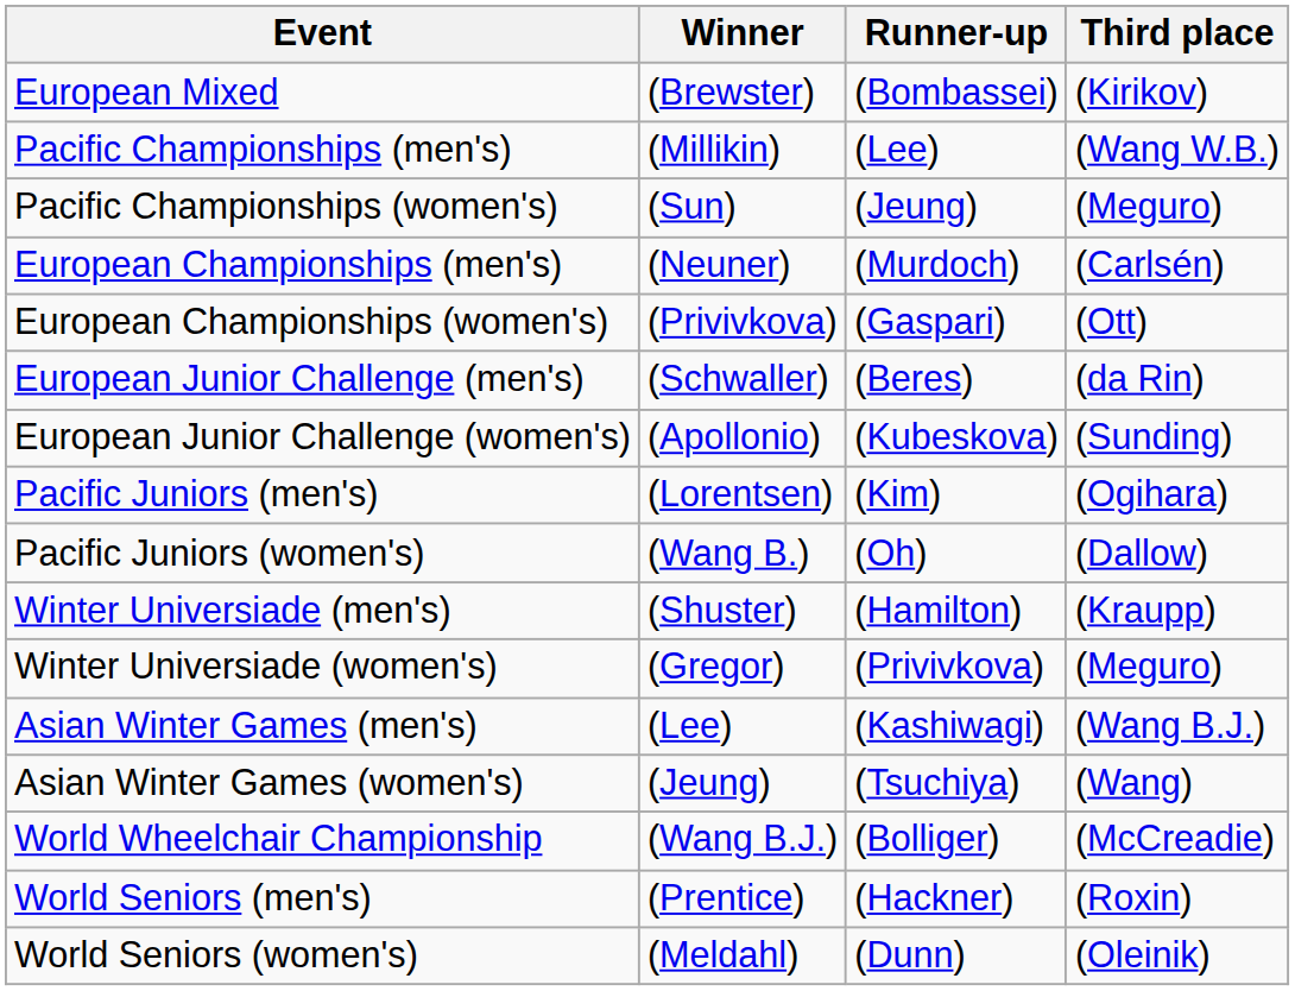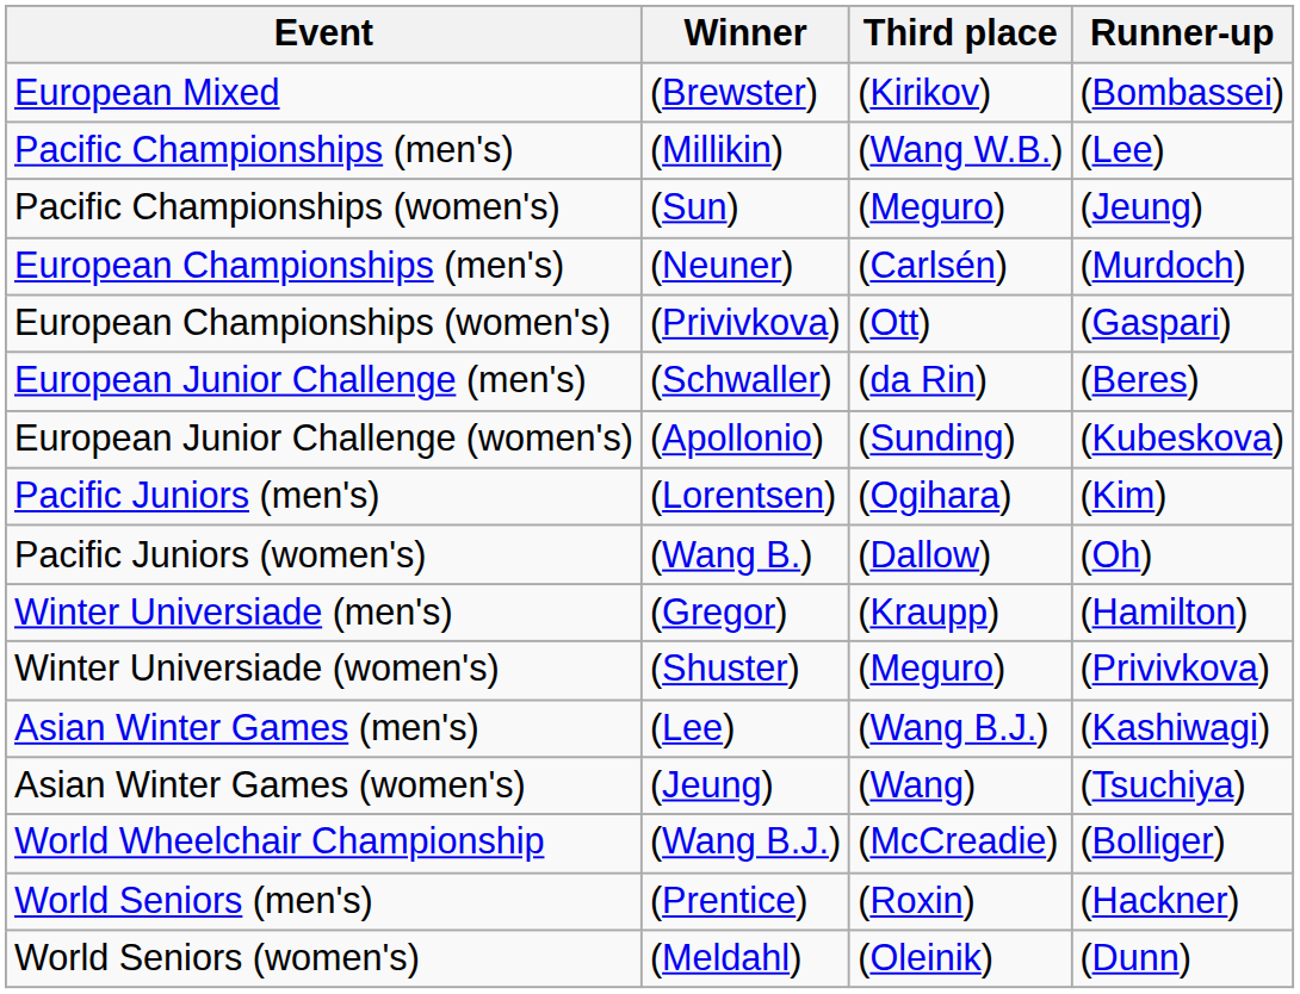 <table class="wikitable">
 <tr>
 <th>Event</th>
 <th>Winner</th>
+<th>Third place</th>
 <th>Runner-up</th>
-<th>Third place</th>
 </tr>
 <tr>
 <td><a href='#'>European Mixed</a></td>
 <td> (<a href='#'>Brewster</a>)</td>
+<td> (<a href='#'>Kirikov</a>)</td>
 <td> (<a href='#'>Bombassei</a>)</td>
-<td> (<a href='#'>Kirikov</a>)</td>
 </tr>
 <tr>
 <td><a href='#'>Pacific Championships</a> (men's)</td>
 <td> (<a href='#'>Millikin</a>)</td>
+<td> (<a href='#'>Wang W.B.</a>)</td>
 <td> (<a href='#'>Lee</a>)</td>
-<td> (<a href='#'>Wang W.B.</a>)</td>
 </tr>
 <tr>
 <td>Pacific Championships (women's)</td>
 <td> (<a href='#'>Sun</a>)</td>
+<td> (<a href='#'>Meguro</a>)</td>
 <td> (<a href='#'>Jeung</a>)</td>
-<td> (<a href='#'>Meguro</a>)</td>
 </tr>
 <tr>
 <td><a href='#'>European Championships</a> (men's)</td>
 <td> (<a href='#'>Neuner</a>)</td>
+<td> (<a href='#'>Carlsén</a>)</td>
 <td> (<a href='#'>Murdoch</a>)</td>
-<td> (<a href='#'>Carlsén</a>)</td>
 </tr>
 <tr>
 <td>European Championships (women's)</td>
 <td> (<a href='#'>Privivkova</a>)</td>
+<td> (<a href='#'>Ott</a>)</td>
 <td> (<a href='#'>Gaspari</a>)</td>
-<td> (<a href='#'>Ott</a>)</td>
 </tr>
 <tr>
 <td><a href='#'>European Junior Challenge</a> (men's)</td>
 <td> (<a href='#'>Schwaller</a>)</td>
+<td> (<a href='#'>da Rin</a>)</td>
 <td> (<a href='#'>Beres</a>)</td>
-<td> (<a href='#'>da Rin</a>)</td>
 </tr>
 <tr>
 <td>European Junior Challenge (women's)</td>
 <td> (<a href='#'>Apollonio</a>)</td>
+<td> (<a href='#'>Sunding</a>)</td>
 <td> (<a href='#'>Kubeskova</a>)</td>
-<td> (<a href='#'>Sunding</a>)</td>
 </tr>
 <tr>
 <td><a href='#'>Pacific Juniors</a> (men's)</td>
 <td> (<a href='#'>Lorentsen</a>)</td>
+<td> (<a href='#'>Ogihara</a>)</td>
 <td> (<a href='#'>Kim</a>)</td>
-<td> (<a href='#'>Ogihara</a>)</td>
 </tr>
 <tr>
 <td>Pacific Juniors (women's)</td>
 <td> (<a href='#'>Wang B.</a>)</td>
+<td> (<a href='#'>Dallow</a>)</td>
 <td> (<a href='#'>Oh</a>)</td>
-<td> (<a href='#'>Dallow</a>)</td>
 </tr>
 <tr>
 <td><a href='#'>Winter Universiade</a> (men's)</td>
-<td> (<a href='#'>Shuster</a>)</td>
+<td> (<a href='#'>Gregor</a>)</td>
+<td> (<a href='#'>Kraupp</a>)</td>
 <td> (<a href='#'>Hamilton</a>)</td>
-<td> (<a href='#'>Kraupp</a>)</td>
 </tr>
 <tr>
 <td>Winter Universiade (women's)</td>
-<td> (<a href='#'>Gregor</a>)</td>
+<td> (<a href='#'>Shuster</a>)</td>
+<td> (<a href='#'>Meguro</a>)</td>
 <td> (<a href='#'>Privivkova</a>)</td>
-<td> (<a href='#'>Meguro</a>)</td>
 </tr>
 <tr>
 <td><a href='#'>Asian Winter Games</a> (men's)</td>
 <td> (<a href='#'>Lee</a>)</td>
+<td> (<a href='#'>Wang B.J.</a>)</td>
 <td> (<a href='#'>Kashiwagi</a>)</td>
-<td> (<a href='#'>Wang B.J.</a>)</td>
 </tr>
 <tr>
 <td>Asian Winter Games (women's)</td>
 <td> (<a href='#'>Jeung</a>)</td>
+<td> (<a href='#'>Wang</a>)</td>
 <td> (<a href='#'>Tsuchiya</a>)</td>
-<td> (<a href='#'>Wang</a>)</td>
 </tr>
 <tr>
 <td><a href='#'>World Wheelchair Championship</a></td>
 <td> (<a href='#'>Wang B.J.</a>)</td>
+<td> (<a href='#'>McCreadie</a>)</td>
 <td> (<a href='#'>Bolliger</a>)</td>
-<td> (<a href='#'>McCreadie</a>)</td>
 </tr>
 <tr>
 <td><a href='#'>World Seniors</a> (men's)</td>
 <td> (<a href='#'>Prentice</a>)</td>
+<td> (<a href='#'>Roxin</a>)</td>
 <td> (<a href='#'>Hackner</a>)</td>
-<td> (<a href='#'>Roxin</a>)</td>
 </tr>
 <tr>
 <td>World Seniors (women's)</td>
 <td> (<a href='#'>Meldahl</a>)</td>
+<td> (<a href='#'>Oleinik</a>)</td>
 <td> (<a href='#'>Dunn</a>)</td>
-<td> (<a href='#'>Oleinik</a>)</td>
 </tr>
 </table>
